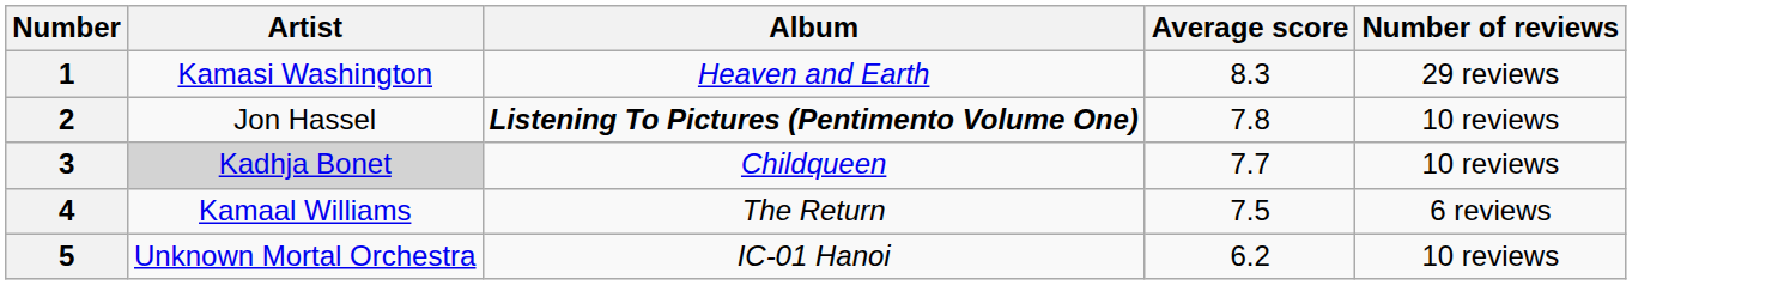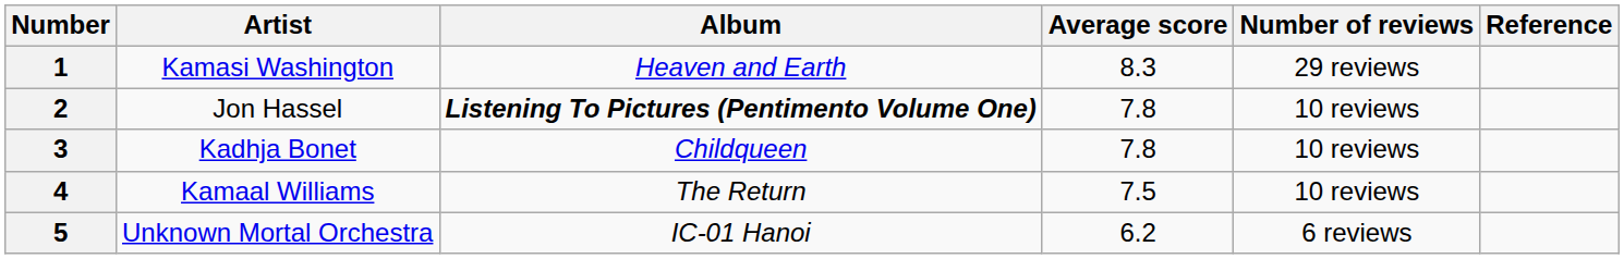 <table class="wikitable sortable" style="text-align:center;">
 <tr>
 <th scope="col">Number</th>
 <th scope="col">Artist</th>
 <th scope="col">Album</th>
 <th scope="col">Average score</th>
 <th scope="col">Number of reviews</th>
+<th scope="col">Reference</th>
 </tr>
 <tr>
 <th scope="row">1</th>
 <td><a href='#'>Kamasi Washington </a></td>
 <td><em><a href='#'>Heaven and Earth</a></em></td>
 <td>8.3</td>
 <td>29 reviews</td>
+<td></td>
 </tr>
 <tr>
 <th scope="row">2</th>
 <td>Jon Hassel</td>
 <td><strong><em>Listening To Pictures (Pentimento Volume One)</em></strong></td>
 <td>7.8</td>
 <td>10 reviews</td>
+<td></td>
 </tr>
 <tr>
 <th scope="row">3</th>
-<td style="background: lightgrey;"><a href='#'>Kadhja Bonet</a></td>
+<td><a href='#'>Kadhja Bonet</a></td>
 <td><em><a href='#'>Childqueen</a></em></td>
-<td>7.7</td>
+<td>7.8</td>
 <td>10 reviews</td>
+<td></td>
 </tr>
 <tr>
 <th scope="row">4</th>
 <td><a href='#'>Kamaal Williams</a></td>
 <td><em>The Return</em></td>
 <td>7.5</td>
-<td>6 reviews</td>
+<td>10 reviews</td>
+<td></td>
 </tr>
 <tr>
 <th scope="row">5</th>
 <td><a href='#'>Unknown Mortal Orchestra </a></td>
 <td><em>IC-01 Hanoi</em></td>
 <td>6.2</td>
-<td>10 reviews</td>
+<td>6 reviews</td>
+<td></td>
 </tr>
 </table>
